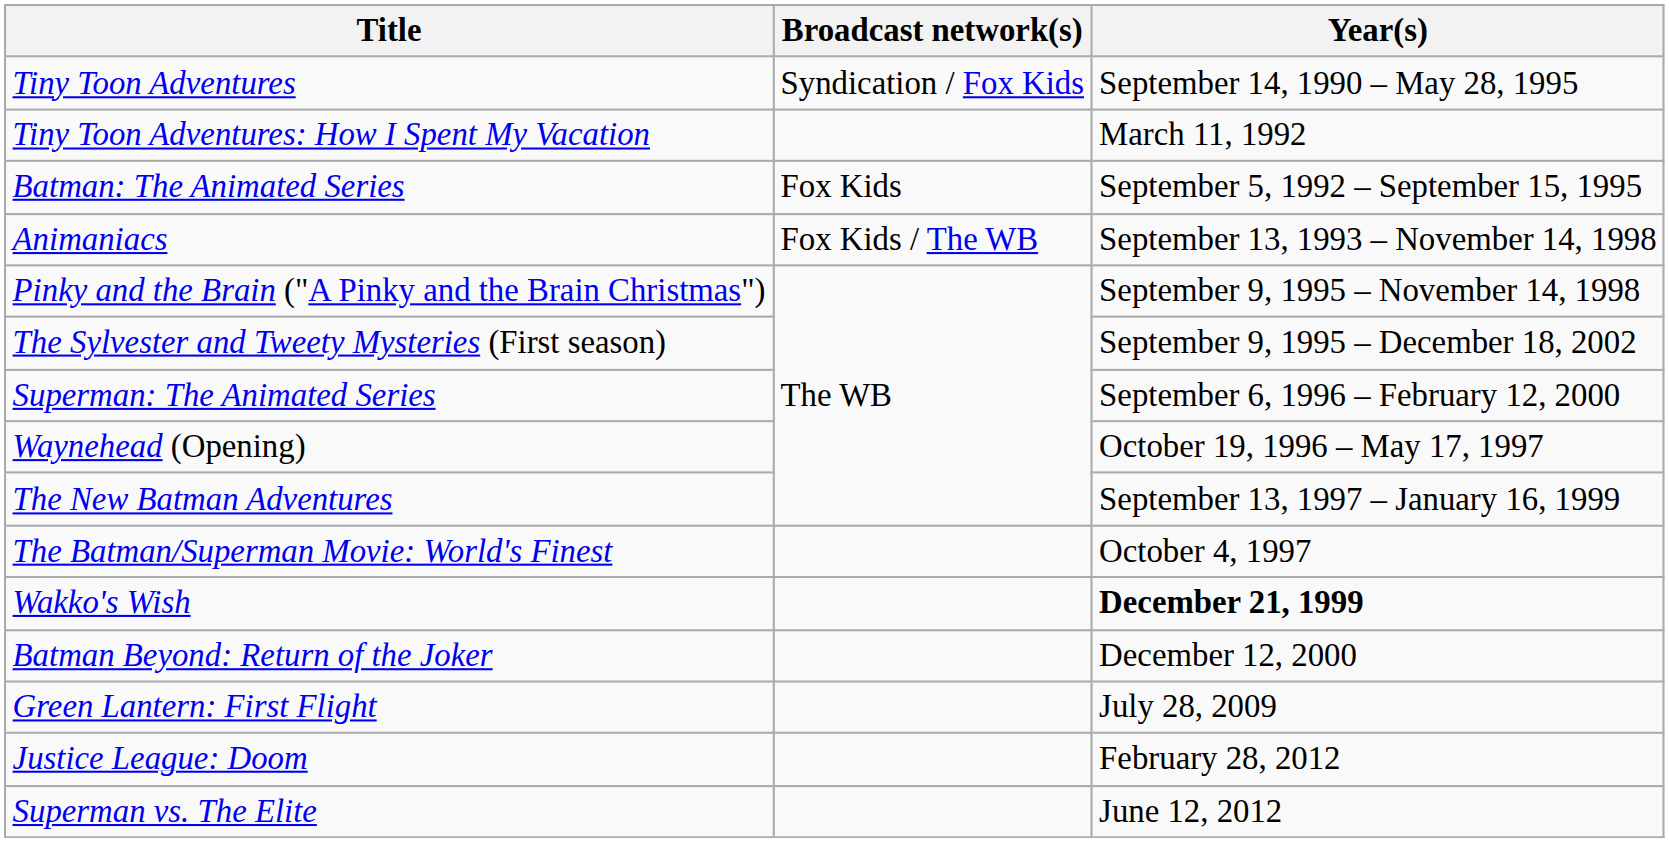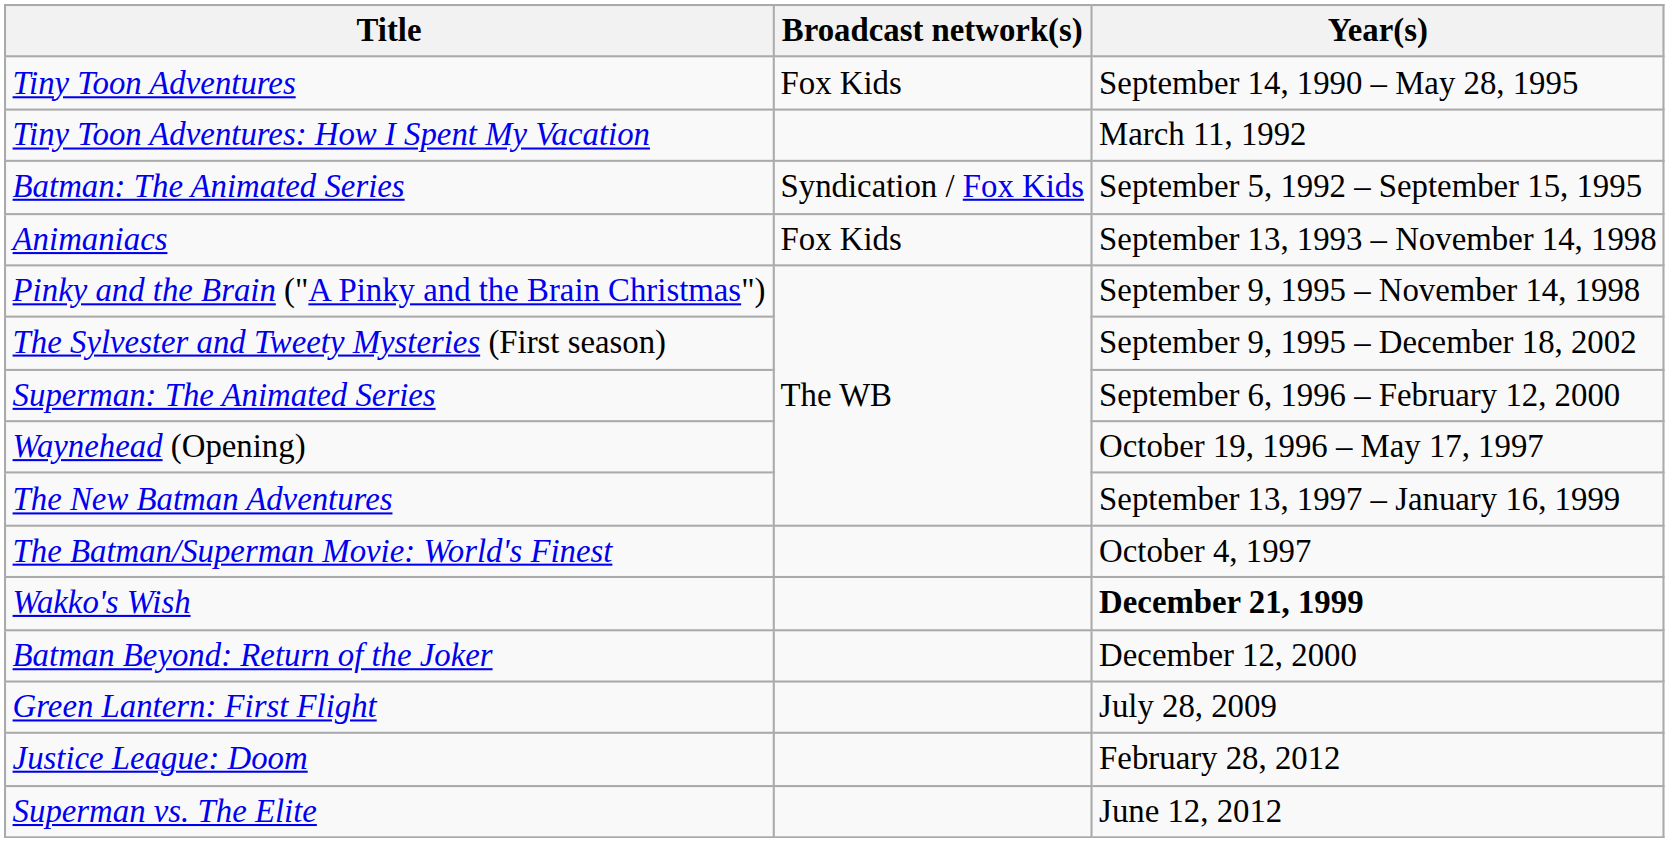 <table class="wikitable sortable">
 <tr>
 <th>Title</th>
 <th>Broadcast network(s)</th>
 <th>Year(s)</th>
 </tr>
 <tr>
 <td><em><a href='#'>Tiny Toon Adventures</a></em></td>
-<td>Syndication / <a href='#'>Fox Kids</a></td>
+<td>Fox Kids</td>
 <td>September 14, 1990 – May 28, 1995</td>
 </tr>
 <tr>
 <td><em><a href='#'>Tiny Toon Adventures: How I Spent My Vacation</a></em></td>
 <td></td>
 <td>March 11, 1992</td>
 </tr>
 <tr>
 <td><em><a href='#'>Batman: The Animated Series</a></em></td>
-<td>Fox Kids</td>
+<td>Syndication / <a href='#'>Fox Kids</a></td>
 <td>September 5, 1992 – September 15, 1995</td>
 </tr>
 <tr>
 <td><em><a href='#'>Animaniacs</a></em></td>
-<td>Fox Kids / <a href='#'>The WB</a></td>
+<td>Fox Kids</td>
 <td>September 13, 1993 – November 14, 1998</td>
 </tr>
 <tr>
 <td><em><a href='#'>Pinky and the Brain</a></em> ("<a href='#'>A Pinky and the Brain Christmas</a>")</td>
 <td rowspan="5">The WB</td>
 <td>September 9, 1995 – November 14, 1998</td>
 </tr>
 <tr>
 <td><em><a href='#'>The Sylvester and Tweety Mysteries</a></em> (First season)</td>
 <td>September 9, 1995 – December 18, 2002</td>
 </tr>
 <tr>
 <td><em><a href='#'>Superman: The Animated Series</a></em></td>
 <td>September 6, 1996 – February 12, 2000</td>
 </tr>
 <tr>
 <td><em><a href='#'>Waynehead</a></em> (Opening)</td>
 <td>October 19, 1996 – May 17, 1997</td>
 </tr>
 <tr>
 <td><em><a href='#'>The New Batman Adventures</a></em></td>
 <td>September 13, 1997 – January 16, 1999</td>
 </tr>
 <tr>
 <td><em><a href='#'>The Batman/Superman Movie: World's Finest</a></em></td>
 <td></td>
 <td>October 4, 1997</td>
 </tr>
 <tr>
 <td><em><a href='#'>Wakko's Wish</a></em></td>
 <td></td>
 <td><strong>December 21, 1999</strong></td>
 </tr>
 <tr>
 <td><em><a href='#'>Batman Beyond: Return of the Joker</a></em></td>
 <td></td>
 <td>December 12, 2000</td>
 </tr>
 <tr>
 <td><em><a href='#'>Green Lantern: First Flight</a></em></td>
 <td></td>
 <td>July 28, 2009</td>
 </tr>
 <tr>
 <td><em><a href='#'>Justice League: Doom</a></em></td>
 <td></td>
 <td>February 28, 2012</td>
 </tr>
 <tr>
 <td><em><a href='#'>Superman vs. The Elite</a></em></td>
 <td></td>
 <td>June 12, 2012</td>
 </tr>
 </table>
